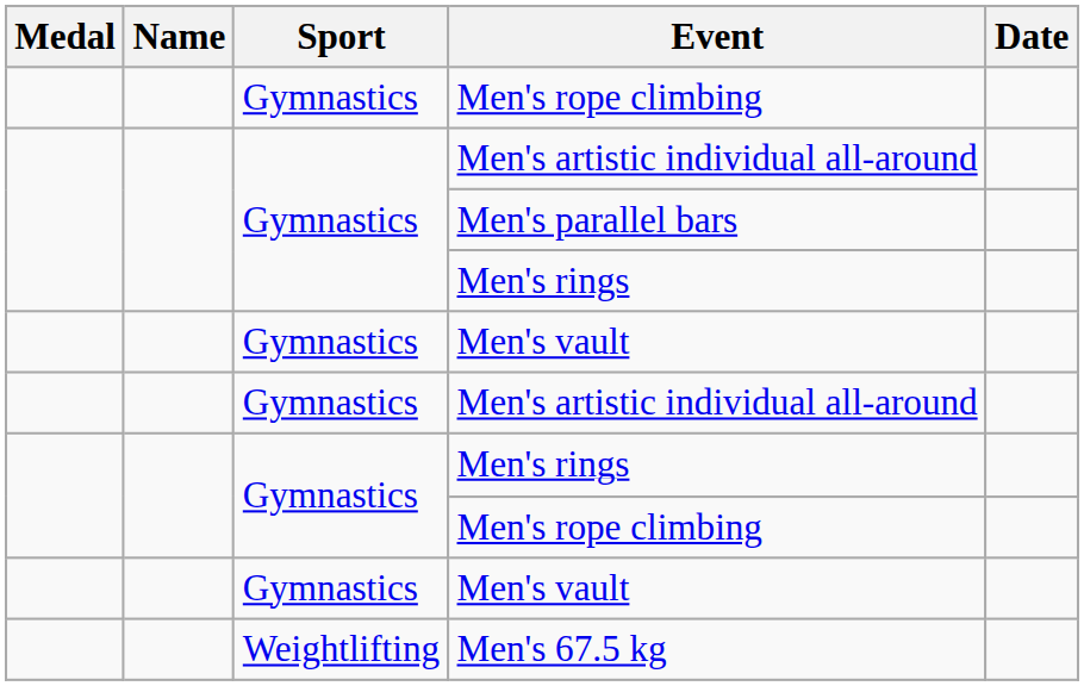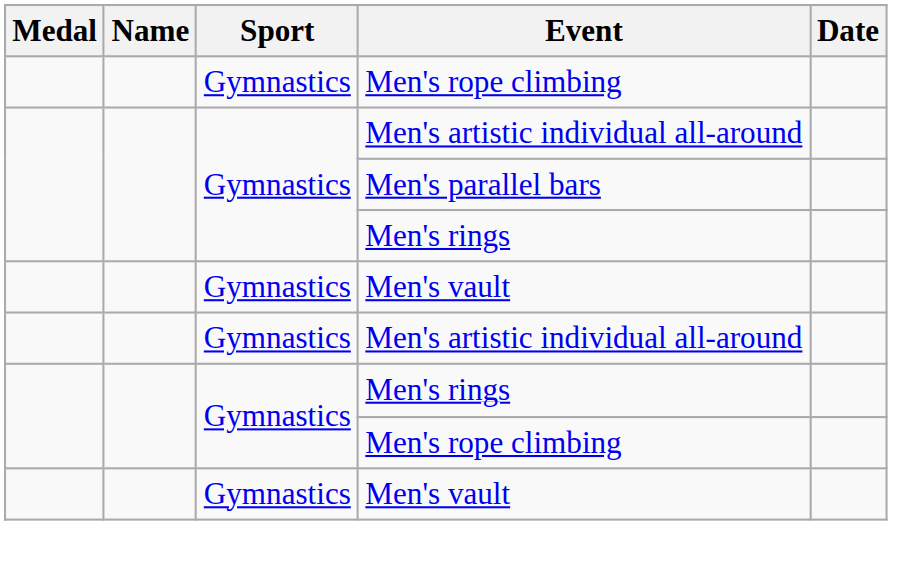 <table class="wikitable sortable" style="font-size:95%">
 <tr>
 <th>Medal</th>
 <th>Name</th>
 <th>Sport</th>
 <th>Event</th>
 <th>Date</th>
 </tr>
 <tr>
 <td></td>
 <td></td>
 <td><a href='#'>Gymnastics</a></td>
 <td><a href='#'>Men's rope climbing</a></td>
 <td></td>
 </tr>
 <tr>
 <td rowspan=3></td>
 <td rowspan=3></td>
 <td rowspan=3><a href='#'>Gymnastics</a></td>
 <td><a href='#'>Men's artistic individual all-around</a></td>
 <td></td>
 </tr>
 <tr>
 <td><a href='#'>Men's parallel bars</a></td>
 <td></td>
 </tr>
 <tr>
 <td><a href='#'>Men's rings</a></td>
 <td></td>
 </tr>
 <tr>
 <td></td>
 <td></td>
 <td><a href='#'>Gymnastics</a></td>
 <td><a href='#'>Men's vault</a></td>
 <td></td>
 </tr>
 <tr>
 <td></td>
 <td></td>
 <td><a href='#'>Gymnastics</a></td>
 <td><a href='#'>Men's artistic individual all-around</a></td>
 <td></td>
 </tr>
 <tr>
 <td rowspan=2></td>
 <td rowspan=2></td>
 <td rowspan=2><a href='#'>Gymnastics</a></td>
 <td><a href='#'>Men's rings</a></td>
 <td></td>
 </tr>
 <tr>
 <td><a href='#'>Men's rope climbing</a></td>
 <td></td>
 </tr>
 <tr>
 <td></td>
 <td></td>
 <td><a href='#'>Gymnastics</a></td>
 <td><a href='#'>Men's vault</a></td>
 <td></td>
 </tr>
-<tr>
-<td></td>
-<td></td>
-<td><a href='#'>Weightlifting</a></td>
-<td><a href='#'>Men's 67.5 kg</a></td>
-<td></td>
-</tr>
 </table>
